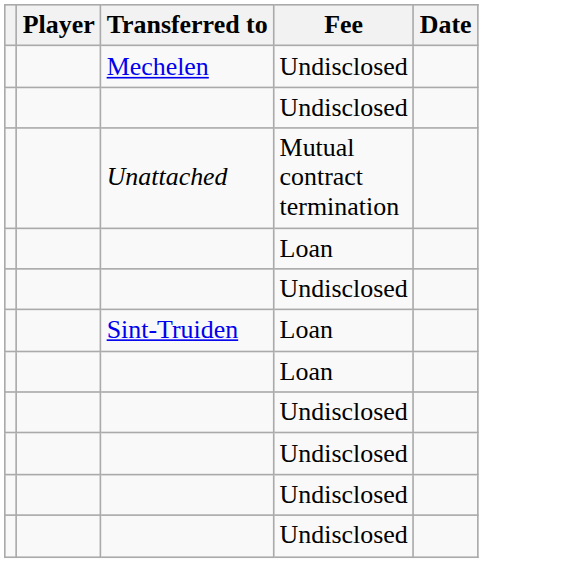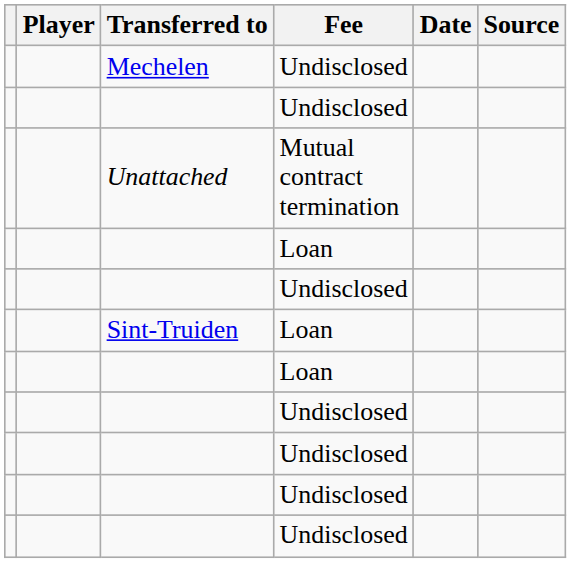 <table class="wikitable plainrowheaders sortable">
 <tr>
 <th></th>
 <th scope=col><strong>Player</strong></th>
 <th><strong>Transferred to</strong></th>
 <th !scope=col; style="width: 65px;"><strong>Fee</strong></th>
 <th scope=col><strong>Date</strong></th>
+<th scope=col><strong>Source</strong></th>
 </tr>
 <tr>
 <td align=center></td>
 <td></td>
 <td><a href='#'>Mechelen</a></td>
 <td>Undisclosed</td>
+<td></td>
 <td></td>
 </tr>
 <tr>
 <td align=center></td>
 <td></td>
 <td></td>
 <td>Undisclosed</td>
 <td></td>
+<td></td>
 </tr>
 <tr>
 <td align=center></td>
 <td></td>
 <td><em>Unattached</em></td>
 <td>Mutual contract termination</td>
+<td></td>
 <td></td>
 </tr>
 <tr>
 <td align=center></td>
 <td></td>
 <td></td>
 <td>Loan</td>
 <td></td>
+<td></td>
 </tr>
 <tr>
 <td align=center></td>
 <td></td>
 <td></td>
 <td>Undisclosed</td>
+<td></td>
 <td></td>
 </tr>
 <tr>
 <td align=center></td>
 <td></td>
 <td><a href='#'>Sint-Truiden</a></td>
 <td>Loan</td>
 <td></td>
+<td></td>
 </tr>
 <tr>
 <td align=center></td>
 <td></td>
 <td></td>
 <td>Loan</td>
+<td></td>
 <td></td>
 </tr>
 <tr>
 <td align=center></td>
 <td></td>
 <td></td>
 <td>Undisclosed</td>
 <td></td>
-</tr>
-<tr>
-<td align=center></td>
-<td></td>
-<td></td>
-<td>Undisclosed</td>
 <td></td>
 </tr>
 <tr>
 <td align=center></td>
 <td></td>
 <td></td>
 <td>Undisclosed</td>
 <td></td>
+<td></td>
 </tr>
 <tr>
 <td align=center></td>
 <td></td>
 <td></td>
 <td>Undisclosed</td>
 <td></td>
+<td></td>
+</tr>
+<tr>
+<td align=center></td>
+<td></td>
+<td></td>
+<td>Undisclosed</td>
+<td></td>
+<td></td>
 </tr>
 </table>
